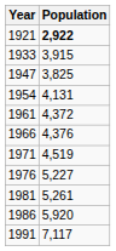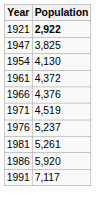 <table class="wikitable">
 <tr>
 <th>Year</th>
 <th>Population</th>
 </tr>
 <tr>
 <td>1921</td>
 <td><strong>2,922</strong></td>
 </tr>
 <tr>
-<td>1933</td>
-<td>3,915</td>
-</tr>
-<tr>
 <td>1947</td>
 <td>3,825</td>
 </tr>
 <tr>
 <td>1954</td>
-<td>4,131</td>
+<td>4,130</td>
 </tr>
 <tr>
 <td>1961</td>
 <td>4,372</td>
 </tr>
 <tr>
 <td>1966</td>
 <td>4,376</td>
 </tr>
 <tr>
 <td>1971</td>
 <td>4,519</td>
 </tr>
 <tr>
 <td>1976</td>
-<td>5,227</td>
+<td>5,237</td>
 </tr>
 <tr>
 <td>1981</td>
 <td>5,261</td>
 </tr>
 <tr>
 <td>1986</td>
 <td>5,920</td>
 </tr>
 <tr>
 <td>1991</td>
 <td>7,117</td>
 </tr>
 </table>
